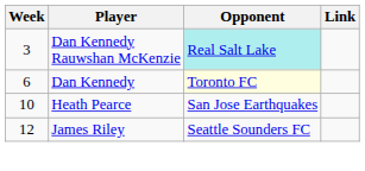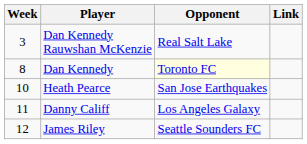 <table class=wikitable>
 <tr>
 <th>Week</th>
 <th>Player</th>
 <th>Opponent</th>
 <th>Link</th>
 </tr>
 <tr>
 <td align=center>3</td>
 <td> <a href='#'>Dan Kennedy</a><br> <a href='#'>Rauwshan McKenzie</a></td>
-<td style="background: paleturquoise;"><a href='#'>Real Salt Lake</a></td>
+<td><a href='#'>Real Salt Lake</a></td>
 <td></td>
 </tr>
 <tr>
-<td align=center>6</td>
+<td align=center>8</td>
 <td> <a href='#'>Dan Kennedy</a></td>
 <td style="background: lightyellow;"><a href='#'>Toronto FC</a></td>
 <td></td>
 </tr>
 <tr>
 <td align=center>10</td>
 <td> <a href='#'>Heath Pearce</a></td>
 <td><a href='#'>San Jose Earthquakes</a></td>
 <td> </td>
 </tr>
 <tr>
+<td align=center>11</td>
+<td> <a href='#'>Danny Califf</a></td>
+<td><a href='#'>Los Angeles Galaxy</a></td>
+<td></td>
+</tr>
+<tr>
 <td align=center>12</td>
 <td> <a href='#'>James Riley</a></td>
 <td><a href='#'>Seattle Sounders FC</a></td>
 <td> </td>
 </tr>
 </table>
